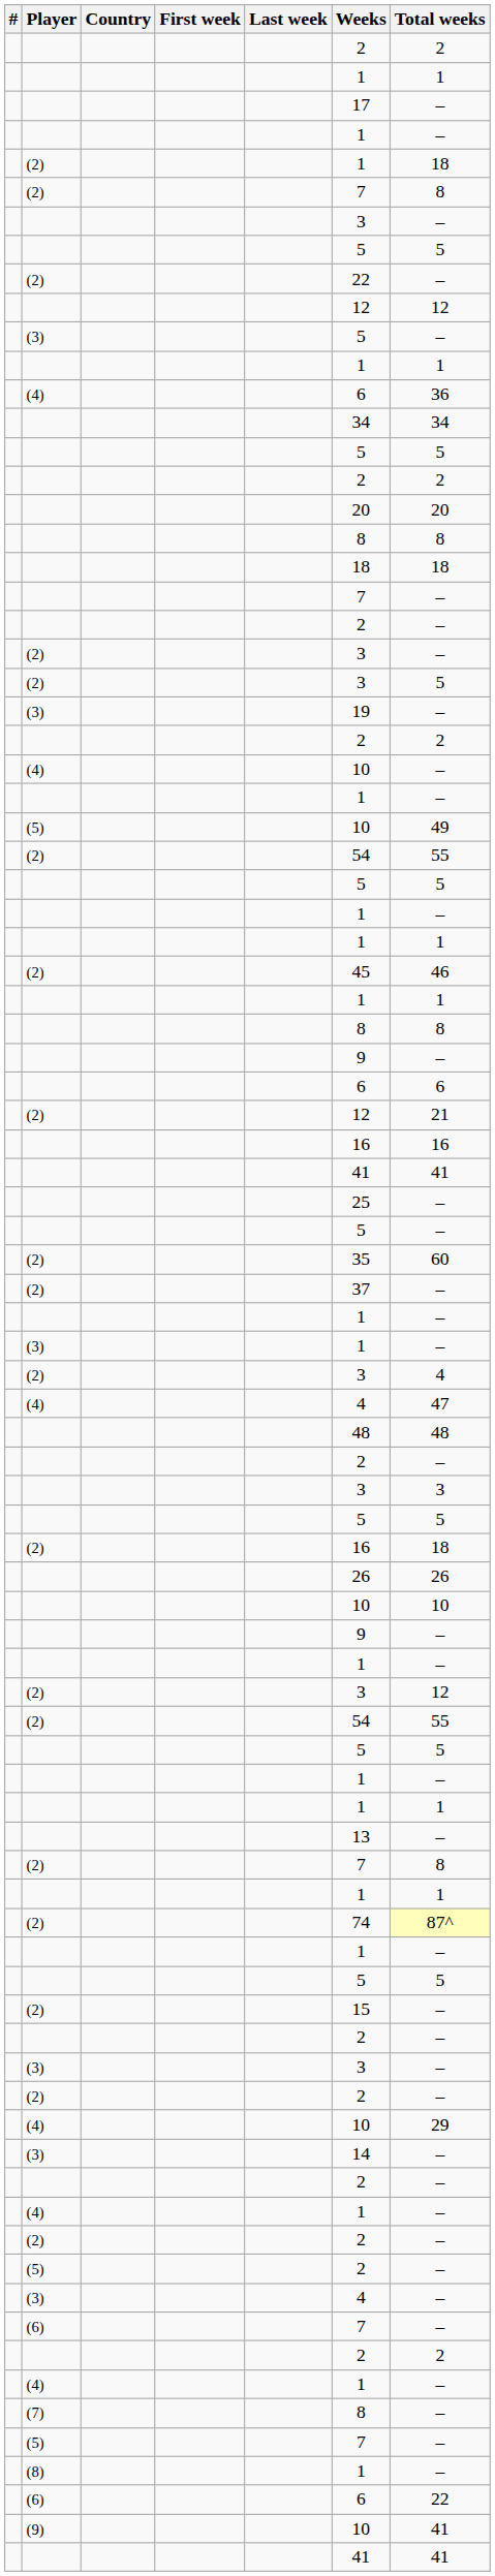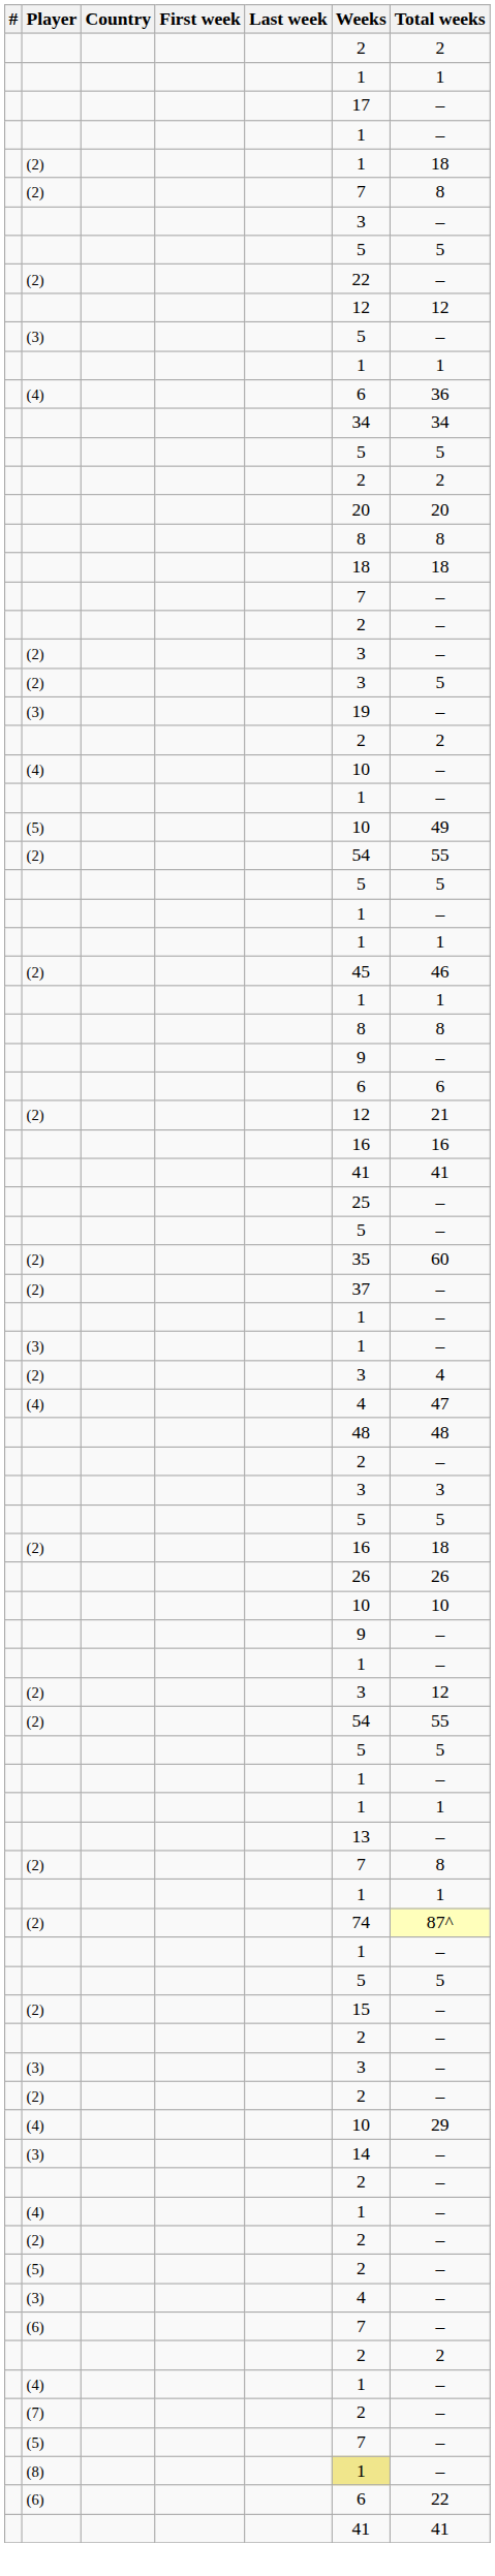 <table class="wikitable sortable">
 <tr>
 <th>#</th>
 <th>Player</th>
 <th>Country</th>
 <th>First week</th>
 <th>Last week</th>
 <th data-sort-type=number>Weeks</th>
 <th data-sort-type=number>Total weeks</th>
 </tr>
 <tr>
 <td align=center></td>
 <td></td>
 <td></td>
 <td></td>
 <td></td>
 <td align=center>2</td>
 <td align=center>2</td>
 </tr>
 <tr>
 <td align=center></td>
 <td></td>
 <td></td>
 <td></td>
 <td></td>
 <td align=center>1</td>
 <td align=center>1</td>
 </tr>
 <tr>
 <td align=center></td>
 <td></td>
 <td></td>
 <td></td>
 <td></td>
 <td align=center>17</td>
 <td align=center>–</td>
 </tr>
 <tr>
 <td align=center></td>
 <td></td>
 <td></td>
 <td></td>
 <td></td>
 <td align=center>1</td>
 <td align=center>–</td>
 </tr>
 <tr>
 <td align=center></td>
 <td> <small>(2)</small></td>
 <td></td>
 <td></td>
 <td></td>
 <td align=center>1</td>
 <td align=center>18</td>
 </tr>
 <tr>
 <td align=center></td>
 <td> <small>(2)</small></td>
 <td></td>
 <td></td>
 <td></td>
 <td align=center>7</td>
 <td align=center>8</td>
 </tr>
 <tr>
 <td align=center></td>
 <td></td>
 <td></td>
 <td></td>
 <td></td>
 <td align=center>3</td>
 <td align=center>–</td>
 </tr>
 <tr>
 <td align=center></td>
 <td></td>
 <td></td>
 <td></td>
 <td></td>
 <td align=center>5</td>
 <td align=center>5</td>
 </tr>
 <tr>
 <td align=center></td>
 <td> <small>(2)</small></td>
 <td></td>
 <td></td>
 <td></td>
 <td align=center>22</td>
 <td align=center>–</td>
 </tr>
 <tr>
 <td align=center></td>
 <td></td>
 <td></td>
 <td></td>
 <td></td>
 <td align=center>12</td>
 <td align=center>12</td>
 </tr>
 <tr>
 <td align=center></td>
 <td> <small>(3)</small></td>
 <td></td>
 <td></td>
 <td></td>
 <td align=center>5</td>
 <td align=center>–</td>
 </tr>
 <tr>
 <td align=center></td>
 <td></td>
 <td></td>
 <td></td>
 <td></td>
 <td align=center>1</td>
 <td align=center>1</td>
 </tr>
 <tr>
 <td align=center></td>
 <td> <small>(4)</small></td>
 <td></td>
 <td></td>
 <td></td>
 <td align=center>6</td>
 <td align=center>36</td>
 </tr>
 <tr>
 <td align=center></td>
 <td></td>
 <td></td>
 <td></td>
 <td></td>
 <td align=center>34</td>
 <td align=center>34</td>
 </tr>
 <tr>
 <td align=center></td>
 <td></td>
 <td></td>
 <td></td>
 <td></td>
 <td align=center>5</td>
 <td align=center>5</td>
 </tr>
 <tr>
 <td align=center></td>
 <td></td>
 <td></td>
 <td></td>
 <td></td>
 <td align=center>2</td>
 <td align=center>2</td>
 </tr>
 <tr>
 <td align=center></td>
 <td></td>
 <td></td>
 <td></td>
 <td></td>
 <td align=center>20</td>
 <td align=center>20</td>
 </tr>
 <tr>
 <td align=center></td>
 <td></td>
 <td></td>
 <td></td>
 <td></td>
 <td align=center>8</td>
 <td align=center>8</td>
 </tr>
 <tr>
 <td align=center></td>
 <td></td>
 <td></td>
 <td></td>
 <td></td>
 <td align=center>18</td>
 <td align=center>18</td>
 </tr>
 <tr>
 <td align=center></td>
 <td></td>
 <td></td>
 <td></td>
 <td></td>
 <td align=center>7</td>
 <td align=center>–</td>
 </tr>
 <tr>
 <td align=center></td>
 <td></td>
 <td></td>
 <td></td>
 <td></td>
 <td align=center>2</td>
 <td align=center>–</td>
 </tr>
 <tr>
 <td align=center></td>
 <td> <small>(2)</small></td>
 <td></td>
 <td></td>
 <td></td>
 <td align=center>3</td>
 <td align=center>–</td>
 </tr>
 <tr>
 <td align=center></td>
 <td> <small>(2)</small></td>
 <td></td>
 <td></td>
 <td></td>
 <td align=center>3</td>
 <td align=center>5</td>
 </tr>
 <tr>
 <td align=center></td>
 <td> <small>(3)</small></td>
 <td></td>
 <td></td>
 <td></td>
 <td align=center>19</td>
 <td align=center>–</td>
 </tr>
 <tr>
 <td align=center></td>
 <td></td>
 <td></td>
 <td></td>
 <td></td>
 <td align=center>2</td>
 <td align=center>2</td>
 </tr>
 <tr>
 <td align=center></td>
 <td> <small>(4)</small></td>
 <td></td>
 <td></td>
 <td></td>
 <td align=center>10</td>
 <td align=center>–</td>
 </tr>
 <tr>
 <td align=center></td>
 <td></td>
 <td></td>
 <td></td>
 <td></td>
 <td align=center>1</td>
 <td align=center>–</td>
 </tr>
 <tr>
 <td align=center></td>
 <td> <small>(5)</small></td>
 <td></td>
 <td></td>
 <td></td>
 <td align=center>10</td>
 <td align=center>49</td>
 </tr>
 <tr>
 <td align=center></td>
 <td> <small>(2)</small></td>
 <td></td>
 <td></td>
 <td></td>
 <td align=center>54</td>
 <td align=center>55</td>
 </tr>
 <tr>
 <td align=center></td>
 <td></td>
 <td></td>
 <td></td>
 <td></td>
 <td align=center>5</td>
 <td align=center>5</td>
 </tr>
 <tr>
 <td align=center></td>
 <td></td>
 <td></td>
 <td></td>
 <td></td>
 <td align=center>1</td>
 <td align=center>–</td>
 </tr>
 <tr>
 <td align=center></td>
 <td></td>
 <td></td>
 <td></td>
 <td></td>
 <td align=center>1</td>
 <td align=center>1</td>
 </tr>
 <tr>
 <td align=center></td>
 <td> <small>(2)</small></td>
 <td></td>
 <td></td>
 <td></td>
 <td align=center>45</td>
 <td align=center>46</td>
 </tr>
 <tr>
 <td align=center></td>
 <td></td>
 <td></td>
 <td></td>
 <td></td>
 <td align=center>1</td>
 <td align=center>1</td>
 </tr>
 <tr>
 <td align=center></td>
 <td></td>
 <td></td>
 <td></td>
 <td></td>
 <td align=center>8</td>
 <td align=center>8</td>
 </tr>
 <tr>
 <td align=center></td>
 <td></td>
 <td></td>
 <td></td>
 <td></td>
 <td align=center>9</td>
 <td align=center>–</td>
 </tr>
 <tr>
 <td align=center></td>
 <td></td>
 <td></td>
 <td></td>
 <td></td>
 <td align=center>6</td>
 <td align=center>6</td>
 </tr>
 <tr>
 <td align=center></td>
 <td> <small>(2)</small></td>
 <td></td>
 <td></td>
 <td></td>
 <td align=center>12</td>
 <td align=center>21</td>
 </tr>
 <tr>
 <td align=center></td>
 <td></td>
 <td></td>
 <td></td>
 <td></td>
 <td align=center>16</td>
 <td align=center>16</td>
 </tr>
 <tr>
 <td align=center></td>
 <td></td>
 <td></td>
 <td></td>
 <td></td>
 <td align=center>41</td>
 <td align=center>41</td>
 </tr>
 <tr>
 <td align=center></td>
 <td></td>
 <td></td>
 <td></td>
 <td></td>
 <td align=center>25</td>
 <td align=center>–</td>
 </tr>
 <tr>
 <td align=center></td>
 <td></td>
 <td></td>
 <td></td>
 <td></td>
 <td align=center>5</td>
 <td align=center>–</td>
 </tr>
 <tr>
 <td align=center></td>
 <td> <small>(2)</small></td>
 <td></td>
 <td></td>
 <td></td>
 <td align=center>35</td>
 <td align=center>60</td>
 </tr>
 <tr>
 <td align=center></td>
 <td> <small>(2)</small></td>
 <td></td>
 <td></td>
 <td></td>
 <td align=center>37</td>
 <td align=center>–</td>
 </tr>
 <tr>
 <td align=center></td>
 <td></td>
 <td></td>
 <td></td>
 <td></td>
 <td align=center>1</td>
 <td align=center>–</td>
 </tr>
 <tr>
 <td align=center></td>
 <td> <small>(3)</small></td>
 <td></td>
 <td></td>
 <td></td>
 <td align=center>1</td>
 <td align=center>–</td>
 </tr>
 <tr>
 <td align=center></td>
 <td> <small>(2)</small></td>
 <td></td>
 <td></td>
 <td></td>
 <td align=center>3</td>
 <td align=center>4</td>
 </tr>
 <tr>
 <td align=center></td>
 <td> <small>(4)</small></td>
 <td></td>
 <td></td>
 <td></td>
 <td align=center>4</td>
 <td align=center>47</td>
 </tr>
 <tr>
 <td align=center></td>
 <td></td>
 <td></td>
 <td></td>
 <td></td>
 <td align=center>48</td>
 <td align=center>48</td>
 </tr>
 <tr>
 <td align=center></td>
 <td></td>
 <td></td>
 <td></td>
 <td></td>
 <td align=center>2</td>
 <td align=center>–</td>
 </tr>
 <tr>
 <td align=center></td>
 <td></td>
 <td></td>
 <td></td>
 <td></td>
 <td align=center>3</td>
 <td align=center>3</td>
 </tr>
 <tr>
 <td align=center></td>
 <td></td>
 <td></td>
 <td></td>
 <td></td>
 <td align=center>5</td>
 <td align=center>5</td>
 </tr>
 <tr>
 <td align=center></td>
 <td> <small>(2)</small></td>
 <td></td>
 <td></td>
 <td></td>
 <td align=center>16</td>
 <td align=center>18</td>
 </tr>
 <tr>
 <td align=center></td>
 <td></td>
 <td></td>
 <td></td>
 <td></td>
 <td align=center>26</td>
 <td align=center>26</td>
 </tr>
 <tr>
 <td align=center></td>
 <td></td>
 <td></td>
 <td></td>
 <td></td>
 <td align=center>10</td>
 <td align=center>10</td>
 </tr>
 <tr>
 <td align=center></td>
 <td></td>
 <td></td>
 <td></td>
 <td></td>
 <td align=center>9</td>
 <td align=center>–</td>
 </tr>
 <tr>
 <td align=center></td>
 <td></td>
 <td></td>
 <td></td>
 <td></td>
 <td align=center>1</td>
 <td align=center>–</td>
 </tr>
 <tr>
 <td align=center></td>
 <td> <small>(2)</small></td>
 <td></td>
 <td></td>
 <td></td>
 <td align=center>3</td>
 <td align=center>12</td>
 </tr>
 <tr>
 <td align=center></td>
 <td> <small>(2)</small></td>
 <td></td>
 <td></td>
 <td></td>
 <td align=center>54</td>
 <td align=center>55</td>
 </tr>
 <tr>
 <td align=center></td>
 <td></td>
 <td></td>
 <td></td>
 <td></td>
 <td align=center>5</td>
 <td align=center>5</td>
 </tr>
 <tr>
 <td align=center></td>
 <td></td>
 <td></td>
 <td></td>
 <td></td>
 <td align=center>1</td>
 <td align=center>–</td>
 </tr>
 <tr>
 <td align=center></td>
 <td></td>
 <td></td>
 <td></td>
 <td></td>
 <td align=center>1</td>
 <td align=center>1</td>
 </tr>
 <tr>
 <td align=center></td>
 <td></td>
 <td></td>
 <td></td>
 <td></td>
 <td align=center>13</td>
 <td align=center>–</td>
 </tr>
 <tr>
 <td align=center></td>
 <td> <small>(2)</small></td>
 <td></td>
 <td></td>
 <td></td>
 <td align=center>7</td>
 <td align=center>8</td>
 </tr>
 <tr>
 <td align=center></td>
 <td></td>
 <td></td>
 <td></td>
 <td></td>
 <td align=center>1</td>
 <td align=center>1</td>
 </tr>
 <tr>
 <td align=center></td>
 <td> <small>(2)</small></td>
 <td></td>
 <td></td>
 <td></td>
 <td align=center>74</td>
 <td style="background:#ffffbb" align=center>87^</td>
 </tr>
 <tr>
 <td align=center></td>
 <td></td>
 <td></td>
 <td></td>
 <td></td>
 <td align=center>1</td>
 <td align=center>–</td>
 </tr>
 <tr>
 <td align=center></td>
 <td></td>
 <td></td>
 <td></td>
 <td></td>
 <td align=center>5</td>
 <td align=center>5</td>
 </tr>
 <tr>
 <td align=center></td>
 <td> <small>(2)</small></td>
 <td></td>
 <td></td>
 <td></td>
 <td align=center>15</td>
 <td align=center>–</td>
 </tr>
 <tr>
 <td align=center></td>
 <td></td>
 <td></td>
 <td></td>
 <td></td>
 <td align=center>2</td>
 <td align=center>–</td>
 </tr>
 <tr>
 <td align=center></td>
 <td> <small>(3)</small></td>
 <td></td>
 <td></td>
 <td></td>
 <td align=center>3</td>
 <td align=center>–</td>
 </tr>
 <tr>
 <td align=center></td>
 <td> <small>(2)</small></td>
 <td></td>
 <td></td>
 <td></td>
 <td align=center>2</td>
 <td align=center>–</td>
 </tr>
 <tr>
 <td align=center></td>
 <td> <small>(4)</small></td>
 <td></td>
 <td></td>
 <td></td>
 <td align=center>10</td>
 <td align=center>29</td>
 </tr>
 <tr>
 <td align=center></td>
 <td> <small>(3)</small></td>
 <td></td>
 <td></td>
 <td></td>
 <td align=center>14</td>
 <td align=center>–</td>
 </tr>
 <tr>
 <td align=center></td>
 <td></td>
 <td></td>
 <td></td>
 <td></td>
 <td align=center>2</td>
 <td align=center>–</td>
 </tr>
 <tr>
 <td align=center></td>
 <td> <small>(4)</small></td>
 <td></td>
 <td></td>
 <td></td>
 <td align=center>1</td>
 <td align=center>–</td>
 </tr>
 <tr>
 <td align=center></td>
 <td> <small>(2)</small></td>
 <td></td>
 <td></td>
 <td></td>
 <td align=center>2</td>
 <td align=center>–</td>
 </tr>
 <tr>
 <td align=center></td>
 <td> <small>(5)</small></td>
 <td></td>
 <td></td>
 <td></td>
 <td align=center>2</td>
 <td align=center>–</td>
 </tr>
 <tr>
 <td align=center></td>
 <td> <small>(3)</small></td>
 <td></td>
 <td></td>
 <td></td>
 <td align=center>4</td>
 <td align=center>–</td>
 </tr>
 <tr>
 <td align=center></td>
 <td> <small>(6)</small></td>
 <td></td>
 <td></td>
 <td></td>
 <td align=center>7</td>
 <td align=center>–</td>
 </tr>
 <tr>
 <td align=center></td>
 <td></td>
 <td></td>
 <td></td>
 <td></td>
 <td align=center>2</td>
 <td align=center>2</td>
 </tr>
 <tr>
 <td align=center></td>
 <td> <small>(4)</small></td>
 <td></td>
 <td></td>
 <td></td>
 <td align=center>1</td>
 <td align=center>–</td>
 </tr>
 <tr>
 <td align=center></td>
 <td> <small>(7)</small></td>
 <td></td>
 <td></td>
 <td></td>
-<td align=center>8</td>
+<td align=center>2</td>
 <td align=center>–</td>
 </tr>
 <tr>
 <td align=center></td>
 <td> <small>(5)</small></td>
 <td></td>
 <td></td>
 <td></td>
 <td align=center>7</td>
 <td align=center>–</td>
 </tr>
 <tr>
 <td align=center></td>
 <td> <small>(8)</small></td>
 <td></td>
 <td></td>
 <td></td>
-<td align=center>1</td>
+<td align=center style="background: khaki;">1</td>
 <td align=center>–</td>
 </tr>
 <tr>
 <td align=center></td>
 <td> <small>(6)</small></td>
 <td></td>
 <td></td>
 <td></td>
 <td align=center>6</td>
 <td align=center>22</td>
 </tr>
 <tr>
 <td align=center></td>
-<td> <small>(9)</small></td>
-<td></td>
-<td></td>
-<td></td>
-<td align=center>10</td>
-<td align=center>41</td>
-</tr>
-<tr>
-<td align=center></td>
 <td></td>
 <td></td>
 <td></td>
 <td></td>
 <td align=center>41</td>
 <td align=center>41</td>
 </tr>
 </table>
